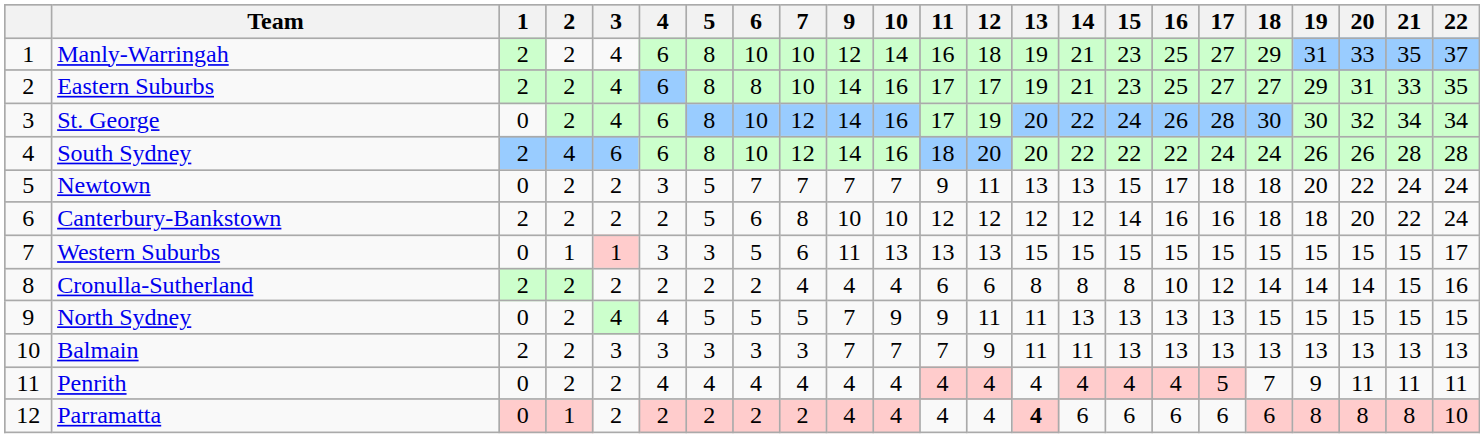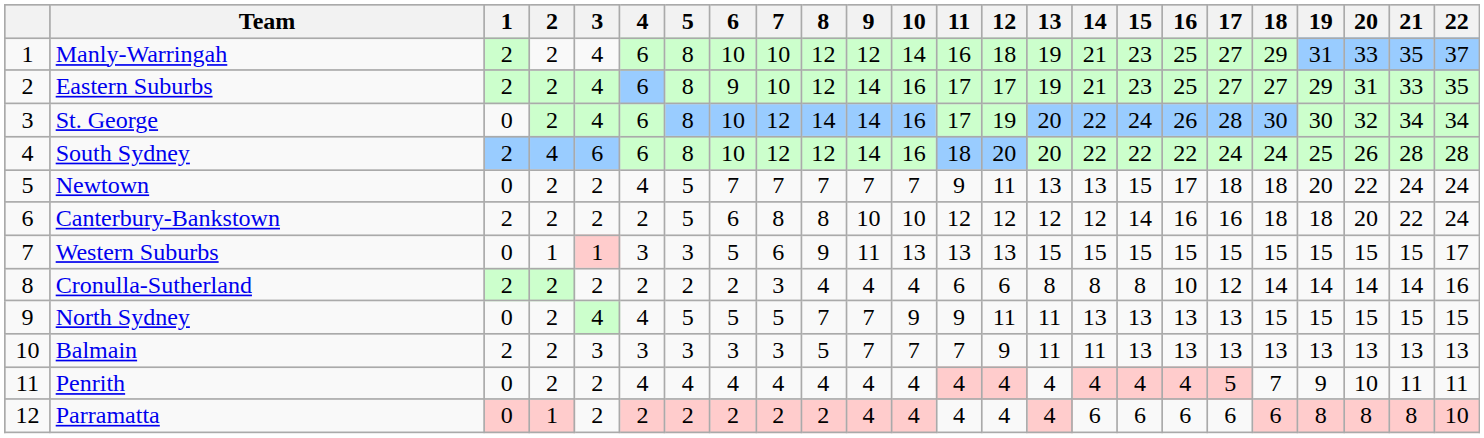 <table class="wikitable" style="text-align:center; line-height: 90%; font-size:90%;" width=100%>
 <tr>
 <th width=20 abbr="Position"></th>
 <th width=250>Team</th>
 <th width=20 abbr="Round 1">1</th>
 <th width=20 abbr="Round 2">2</th>
 <th width=20 abbr="Round 3">3</th>
 <th width=20 abbr="Round 4">4</th>
 <th width=20 abbr="Round 5">5</th>
 <th width=20 abbr="Round 6">6</th>
 <th width=20 abbr="Round 7">7</th>
+<th width=20 abbr="Round 8">8</th>
 <th width=20 abbr="Round 9">9</th>
 <th width=20 abbr="Round 10">10</th>
 <th width=20 abbr="Round 11">11</th>
 <th width=20 abbr="Round 12">12</th>
 <th width=20 abbr="Round 13">13</th>
 <th width=20 abbr="Round 14">14</th>
 <th width=20 abbr="Round 15">15</th>
 <th width=20 abbr="Round 16">16</th>
 <th width=20 abbr="Round 17">17</th>
 <th width=20 abbr="Round 18">18</th>
 <th width=20 abbr="Round 19">19</th>
 <th width=20 abbr="Round 20">20</th>
 <th width=20 abbr="Round 21">21</th>
 <th width=20 abbr="Round 22">22</th>
 </tr>
 <tr>
 <td>1</td>
 <td style="text-align:left;"> <a href='#'>Manly-Warringah</a></td>
 <td style="background: #ccffcc;">2</td>
 <td>2</td>
 <td>4</td>
 <td style="background: #ccffcc;">6</td>
 <td style="background: #ccffcc;">8</td>
 <td style="background: #ccffcc;">10</td>
 <td style="background: #ccffcc;">10</td>
 <td style="background: #ccffcc;">12</td>
+<td style="background: #ccffcc;">12</td>
 <td style="background: #ccffcc;">14</td>
 <td style="background: #ccffcc;">16</td>
 <td style="background: #ccffcc;">18</td>
 <td style="background: #ccffcc;">19</td>
 <td style="background: #ccffcc;">21</td>
 <td style="background: #ccffcc;">23</td>
 <td style="background: #ccffcc;">25</td>
 <td style="background: #ccffcc;">27</td>
 <td style="background: #ccffcc;">29</td>
 <td style="background: #99ccff;">31</td>
 <td style="background: #99ccff;">33</td>
 <td style="background: #99ccff;">35</td>
 <td style="background: #99ccff;">37</td>
 </tr>
 <tr>
 <td>2</td>
 <td style="text-align:left;"> <a href='#'>Eastern Suburbs</a></td>
 <td style="background: #ccffcc;">2</td>
 <td style="background: #ccffcc;">2</td>
 <td style="background: #ccffcc;">4</td>
 <td style="background: #99ccff;">6</td>
 <td style="background: #ccffcc;">8</td>
-<td style="background: #ccffcc;">8</td>
+<td style="background: #ccffcc;">9</td>
 <td style="background: #ccffcc;">10</td>
+<td style="background: #ccffcc;">12</td>
 <td style="background: #ccffcc;">14</td>
 <td style="background: #ccffcc;">16</td>
 <td style="background: #ccffcc;">17</td>
 <td style="background: #ccffcc;">17</td>
 <td style="background: #ccffcc;">19</td>
 <td style="background: #ccffcc;">21</td>
 <td style="background: #ccffcc;">23</td>
 <td style="background: #ccffcc;">25</td>
 <td style="background: #ccffcc;">27</td>
 <td style="background: #ccffcc;">27</td>
 <td style="background: #ccffcc;">29</td>
 <td style="background: #ccffcc;">31</td>
 <td style="background: #ccffcc;">33</td>
 <td style="background: #ccffcc;">35</td>
 </tr>
 <tr>
 <td>3</td>
 <td style="text-align:left;"> <a href='#'>St. George</a></td>
 <td>0</td>
 <td style="background: #ccffcc;">2</td>
 <td style="background: #ccffcc;">4</td>
 <td style="background: #ccffcc;">6</td>
 <td style="background: #99ccff;">8</td>
 <td style="background: #99ccff;">10</td>
 <td style="background: #99ccff;">12</td>
 <td style="background: #99ccff;">14</td>
+<td style="background: #99ccff;">14</td>
 <td style="background: #99ccff;">16</td>
 <td style="background: #ccffcc;">17</td>
 <td style="background: #ccffcc;">19</td>
 <td style="background: #99ccff;">20</td>
 <td style="background: #99ccff;">22</td>
 <td style="background: #99ccff;">24</td>
 <td style="background: #99ccff;">26</td>
 <td style="background: #99ccff;">28</td>
 <td style="background: #99ccff;">30</td>
 <td style="background: #ccffcc;">30</td>
 <td style="background: #ccffcc;">32</td>
 <td style="background: #ccffcc;">34</td>
 <td style="background: #ccffcc;">34</td>
 </tr>
 <tr>
 <td>4</td>
 <td style="text-align:left;"> <a href='#'>South Sydney</a></td>
 <td style="background: #99ccff;">2</td>
 <td style="background: #99ccff;">4</td>
 <td style="background: #99ccff;">6</td>
 <td style="background: #ccffcc;">6</td>
 <td style="background: #ccffcc;">8</td>
 <td style="background: #ccffcc;">10</td>
 <td style="background: #ccffcc;">12</td>
+<td style="background: #ccffcc;">12</td>
 <td style="background: #ccffcc;">14</td>
 <td style="background: #ccffcc;">16</td>
 <td style="background: #99ccff;">18</td>
 <td style="background: #99ccff;">20</td>
 <td style="background: #ccffcc;">20</td>
 <td style="background: #ccffcc;">22</td>
 <td style="background: #ccffcc;">22</td>
 <td style="background: #ccffcc;">22</td>
 <td style="background: #ccffcc;">24</td>
 <td style="background: #ccffcc;">24</td>
-<td style="background: #ccffcc;">26</td>
+<td style="background: #ccffcc;">25</td>
 <td style="background: #ccffcc;">26</td>
 <td style="background: #ccffcc;">28</td>
 <td style="background: #ccffcc;">28</td>
 </tr>
 <tr>
 <td>5</td>
 <td style="text-align:left;"> <a href='#'>Newtown</a></td>
 <td>0</td>
 <td>2</td>
 <td>2</td>
-<td>3</td>
+<td>4</td>
 <td>5</td>
+<td>7</td>
 <td>7</td>
 <td>7</td>
 <td>7</td>
 <td>7</td>
 <td>9</td>
 <td>11</td>
 <td>13</td>
 <td>13</td>
 <td>15</td>
 <td>17</td>
 <td>18</td>
 <td>18</td>
 <td>20</td>
 <td>22</td>
 <td>24</td>
 <td>24</td>
 </tr>
 <tr>
 <td>6</td>
 <td style="text-align:left;"> <a href='#'>Canterbury-Bankstown</a></td>
 <td>2</td>
 <td>2</td>
 <td>2</td>
 <td>2</td>
 <td>5</td>
 <td>6</td>
 <td>8</td>
+<td>8</td>
 <td>10</td>
 <td>10</td>
 <td>12</td>
 <td>12</td>
 <td>12</td>
 <td>12</td>
 <td>14</td>
 <td>16</td>
 <td>16</td>
 <td>18</td>
 <td>18</td>
 <td>20</td>
 <td>22</td>
 <td>24</td>
 </tr>
 <tr>
 <td>7</td>
 <td style="text-align:left;"> <a href='#'>Western Suburbs</a></td>
 <td>0</td>
 <td>1</td>
 <td style="background: #ffcccc;">1</td>
 <td>3</td>
 <td>3</td>
 <td>5</td>
 <td>6</td>
+<td>9</td>
 <td>11</td>
 <td>13</td>
 <td>13</td>
 <td>13</td>
 <td>15</td>
 <td>15</td>
 <td>15</td>
 <td>15</td>
 <td>15</td>
 <td>15</td>
 <td>15</td>
 <td>15</td>
 <td>15</td>
 <td>17</td>
 </tr>
 <tr>
 <td>8</td>
 <td style="text-align:left;"> <a href='#'>Cronulla-Sutherland</a></td>
 <td style="background: #ccffcc;">2</td>
 <td style="background: #ccffcc;">2</td>
 <td>2</td>
 <td>2</td>
 <td>2</td>
 <td>2</td>
+<td>3</td>
 <td>4</td>
 <td>4</td>
 <td>4</td>
 <td>6</td>
 <td>6</td>
 <td>8</td>
 <td>8</td>
 <td>8</td>
 <td>10</td>
 <td>12</td>
 <td>14</td>
 <td>14</td>
 <td>14</td>
-<td>15</td>
+<td>14</td>
 <td>16</td>
 </tr>
 <tr>
 <td>9</td>
 <td style="text-align:left;"> <a href='#'>North Sydney</a></td>
 <td>0</td>
 <td>2</td>
 <td style="background: #ccffcc;">4</td>
 <td>4</td>
 <td>5</td>
 <td>5</td>
 <td>5</td>
+<td>7</td>
 <td>7</td>
 <td>9</td>
 <td>9</td>
 <td>11</td>
 <td>11</td>
 <td>13</td>
 <td>13</td>
 <td>13</td>
 <td>13</td>
 <td>15</td>
 <td>15</td>
 <td>15</td>
 <td>15</td>
 <td>15</td>
 </tr>
 <tr>
 <td>10</td>
 <td style="text-align:left;"> <a href='#'>Balmain</a></td>
 <td>2</td>
 <td>2</td>
 <td>3</td>
 <td>3</td>
 <td>3</td>
 <td>3</td>
 <td>3</td>
+<td>5</td>
 <td>7</td>
 <td>7</td>
 <td>7</td>
 <td>9</td>
 <td>11</td>
 <td>11</td>
 <td>13</td>
 <td>13</td>
 <td>13</td>
 <td>13</td>
 <td>13</td>
 <td>13</td>
 <td>13</td>
 <td>13</td>
 </tr>
 <tr>
 <td>11</td>
 <td style="text-align:left;"> <a href='#'>Penrith</a></td>
 <td>0</td>
 <td>2</td>
 <td>2</td>
 <td>4</td>
 <td>4</td>
 <td>4</td>
 <td>4</td>
 <td>4</td>
 <td>4</td>
+<td>4</td>
 <td style="background: #ffcccc;">4</td>
 <td style="background: #ffcccc;">4</td>
 <td>4</td>
 <td style="background: #ffcccc;">4</td>
 <td style="background: #ffcccc;">4</td>
 <td style="background: #ffcccc;">4</td>
 <td style="background: #ffcccc;">5</td>
 <td>7</td>
 <td>9</td>
-<td>11</td>
+<td>10</td>
 <td>11</td>
 <td>11</td>
 </tr>
 <tr>
 <td>12</td>
 <td style="text-align:left;"> <a href='#'>Parramatta</a></td>
 <td style="background: #ffcccc;">0</td>
 <td style="background: #ffcccc;">1</td>
 <td>2</td>
 <td style="background: #ffcccc;">2</td>
 <td style="background: #ffcccc;">2</td>
 <td style="background: #ffcccc;">2</td>
 <td style="background: #ffcccc;">2</td>
+<td style="background: #ffcccc;">2</td>
 <td style="background: #ffcccc;">4</td>
 <td style="background: #ffcccc;">4</td>
 <td>4</td>
 <td>4</td>
-<td style="background: #ffcccc;"><strong>4</strong></td>
+<td style="background: #ffcccc;">4</td>
 <td>6</td>
 <td>6</td>
 <td>6</td>
 <td>6</td>
 <td style="background: #ffcccc;">6</td>
 <td style="background: #ffcccc;">8</td>
 <td style="background: #ffcccc;">8</td>
 <td style="background: #ffcccc;">8</td>
 <td style="background: #ffcccc;">10</td>
 </tr>
 </table>
